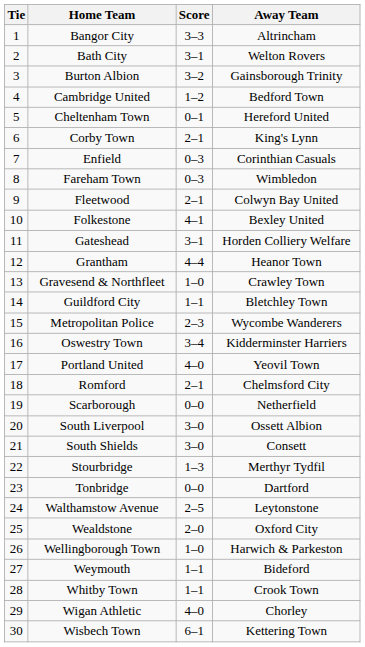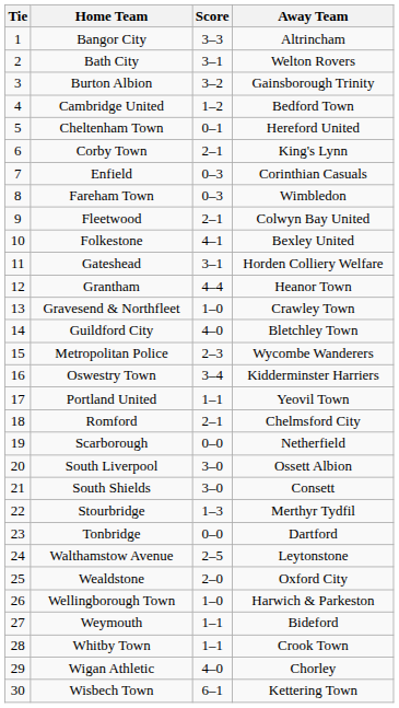 <table class="wikitable" style="text-align:center;">
 <tr>
 <th width=20>Tie</th>
 <th width=175>Home Team</th>
 <th width=20>Score</th>
 <th width=175>Away Team</th>
 </tr>
 <tr>
 <td>1</td>
 <td>Bangor City</td>
 <td>3–3</td>
 <td>Altrincham</td>
 </tr>
 <tr>
 <td>2</td>
 <td>Bath City</td>
 <td>3–1</td>
 <td>Welton Rovers</td>
 </tr>
 <tr>
 <td>3</td>
 <td>Burton Albion</td>
 <td>3–2</td>
 <td>Gainsborough Trinity</td>
 </tr>
 <tr>
 <td>4</td>
 <td>Cambridge United</td>
 <td>1–2</td>
 <td>Bedford Town</td>
 </tr>
 <tr>
 <td>5</td>
 <td>Cheltenham Town</td>
 <td>0–1</td>
 <td>Hereford United</td>
 </tr>
 <tr>
 <td>6</td>
 <td>Corby Town</td>
 <td>2–1</td>
 <td>King's Lynn</td>
 </tr>
 <tr>
 <td>7</td>
 <td>Enfield</td>
 <td>0–3</td>
 <td>Corinthian Casuals</td>
 </tr>
 <tr>
 <td>8</td>
 <td>Fareham Town</td>
 <td>0–3</td>
 <td>Wimbledon</td>
 </tr>
 <tr>
 <td>9</td>
 <td>Fleetwood</td>
 <td>2–1</td>
 <td>Colwyn Bay United</td>
 </tr>
 <tr>
 <td>10</td>
 <td>Folkestone</td>
 <td>4–1</td>
 <td>Bexley United</td>
 </tr>
 <tr>
 <td>11</td>
 <td>Gateshead</td>
 <td>3–1</td>
 <td>Horden Colliery Welfare</td>
 </tr>
 <tr>
 <td>12</td>
 <td>Grantham</td>
 <td>4–4</td>
 <td>Heanor Town</td>
 </tr>
 <tr>
 <td>13</td>
 <td>Gravesend & Northfleet</td>
 <td>1–0</td>
 <td>Crawley Town</td>
 </tr>
 <tr>
 <td>14</td>
 <td>Guildford City</td>
-<td>1–1</td>
+<td>4–0</td>
 <td>Bletchley Town</td>
 </tr>
 <tr>
 <td>15</td>
 <td>Metropolitan Police</td>
 <td>2–3</td>
 <td>Wycombe Wanderers</td>
 </tr>
 <tr>
 <td>16</td>
 <td>Oswestry Town</td>
 <td>3–4</td>
 <td>Kidderminster Harriers</td>
 </tr>
 <tr>
 <td>17</td>
 <td>Portland United</td>
-<td>4–0</td>
+<td>1–1</td>
 <td>Yeovil Town</td>
 </tr>
 <tr>
 <td>18</td>
 <td>Romford</td>
 <td>2–1</td>
 <td>Chelmsford City</td>
 </tr>
 <tr>
 <td>19</td>
 <td>Scarborough</td>
 <td>0–0</td>
 <td>Netherfield</td>
 </tr>
 <tr>
 <td>20</td>
 <td>South Liverpool</td>
 <td>3–0</td>
 <td>Ossett Albion</td>
 </tr>
 <tr>
 <td>21</td>
 <td>South Shields</td>
 <td>3–0</td>
 <td>Consett</td>
 </tr>
 <tr>
 <td>22</td>
 <td>Stourbridge</td>
 <td>1–3</td>
 <td>Merthyr Tydfil</td>
 </tr>
 <tr>
 <td>23</td>
 <td>Tonbridge</td>
 <td>0–0</td>
 <td>Dartford</td>
 </tr>
 <tr>
 <td>24</td>
 <td>Walthamstow Avenue</td>
 <td>2–5</td>
 <td>Leytonstone</td>
 </tr>
 <tr>
 <td>25</td>
 <td>Wealdstone</td>
 <td>2–0</td>
 <td>Oxford City</td>
 </tr>
 <tr>
 <td>26</td>
 <td>Wellingborough Town</td>
 <td>1–0</td>
 <td>Harwich & Parkeston</td>
 </tr>
 <tr>
 <td>27</td>
 <td>Weymouth</td>
 <td>1–1</td>
 <td>Bideford</td>
 </tr>
 <tr>
 <td>28</td>
 <td>Whitby Town</td>
 <td>1–1</td>
 <td>Crook Town</td>
 </tr>
 <tr>
 <td>29</td>
 <td>Wigan Athletic</td>
 <td>4–0</td>
 <td>Chorley</td>
 </tr>
 <tr>
 <td>30</td>
 <td>Wisbech Town</td>
 <td>6–1</td>
 <td>Kettering Town</td>
 </tr>
 </table>
